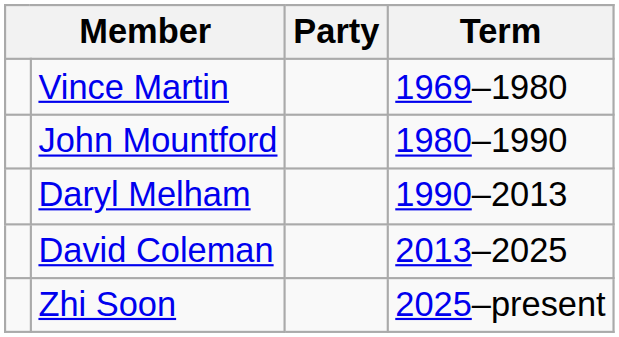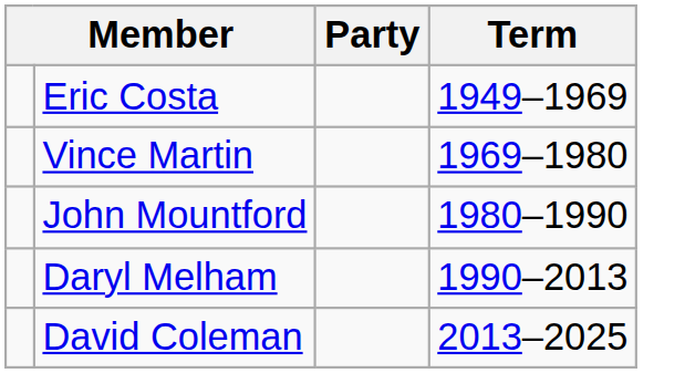 <table class="wikitable">
 <tr>
 <th colspan="2">Member</th>
 <th>Party</th>
 <th>Term</th>
+</tr>
+<tr>
+<td> </td>
+<td><a href='#'>Eric Costa</a></td>
+<td></td>
+<td><a href='#'>1949</a>–1969</td>
 </tr>
 <tr>
 <td> </td>
 <td><a href='#'>Vince Martin</a></td>
 <td></td>
 <td><a href='#'>1969</a>–1980</td>
 </tr>
 <tr>
 <td> </td>
 <td><a href='#'>John Mountford</a></td>
 <td></td>
 <td><a href='#'>1980</a>–1990</td>
 </tr>
 <tr>
 <td> </td>
 <td><a href='#'>Daryl Melham</a></td>
 <td></td>
 <td><a href='#'>1990</a>–2013</td>
 </tr>
 <tr>
 <td> </td>
 <td><a href='#'>David Coleman</a></td>
 <td></td>
 <td><a href='#'>2013</a>–2025</td>
 </tr>
-<tr>
-<td> </td>
-<td><a href='#'>Zhi Soon</a></td>
-<td></td>
-<td><a href='#'>2025</a>–present</td>
-</tr>
 </table>
